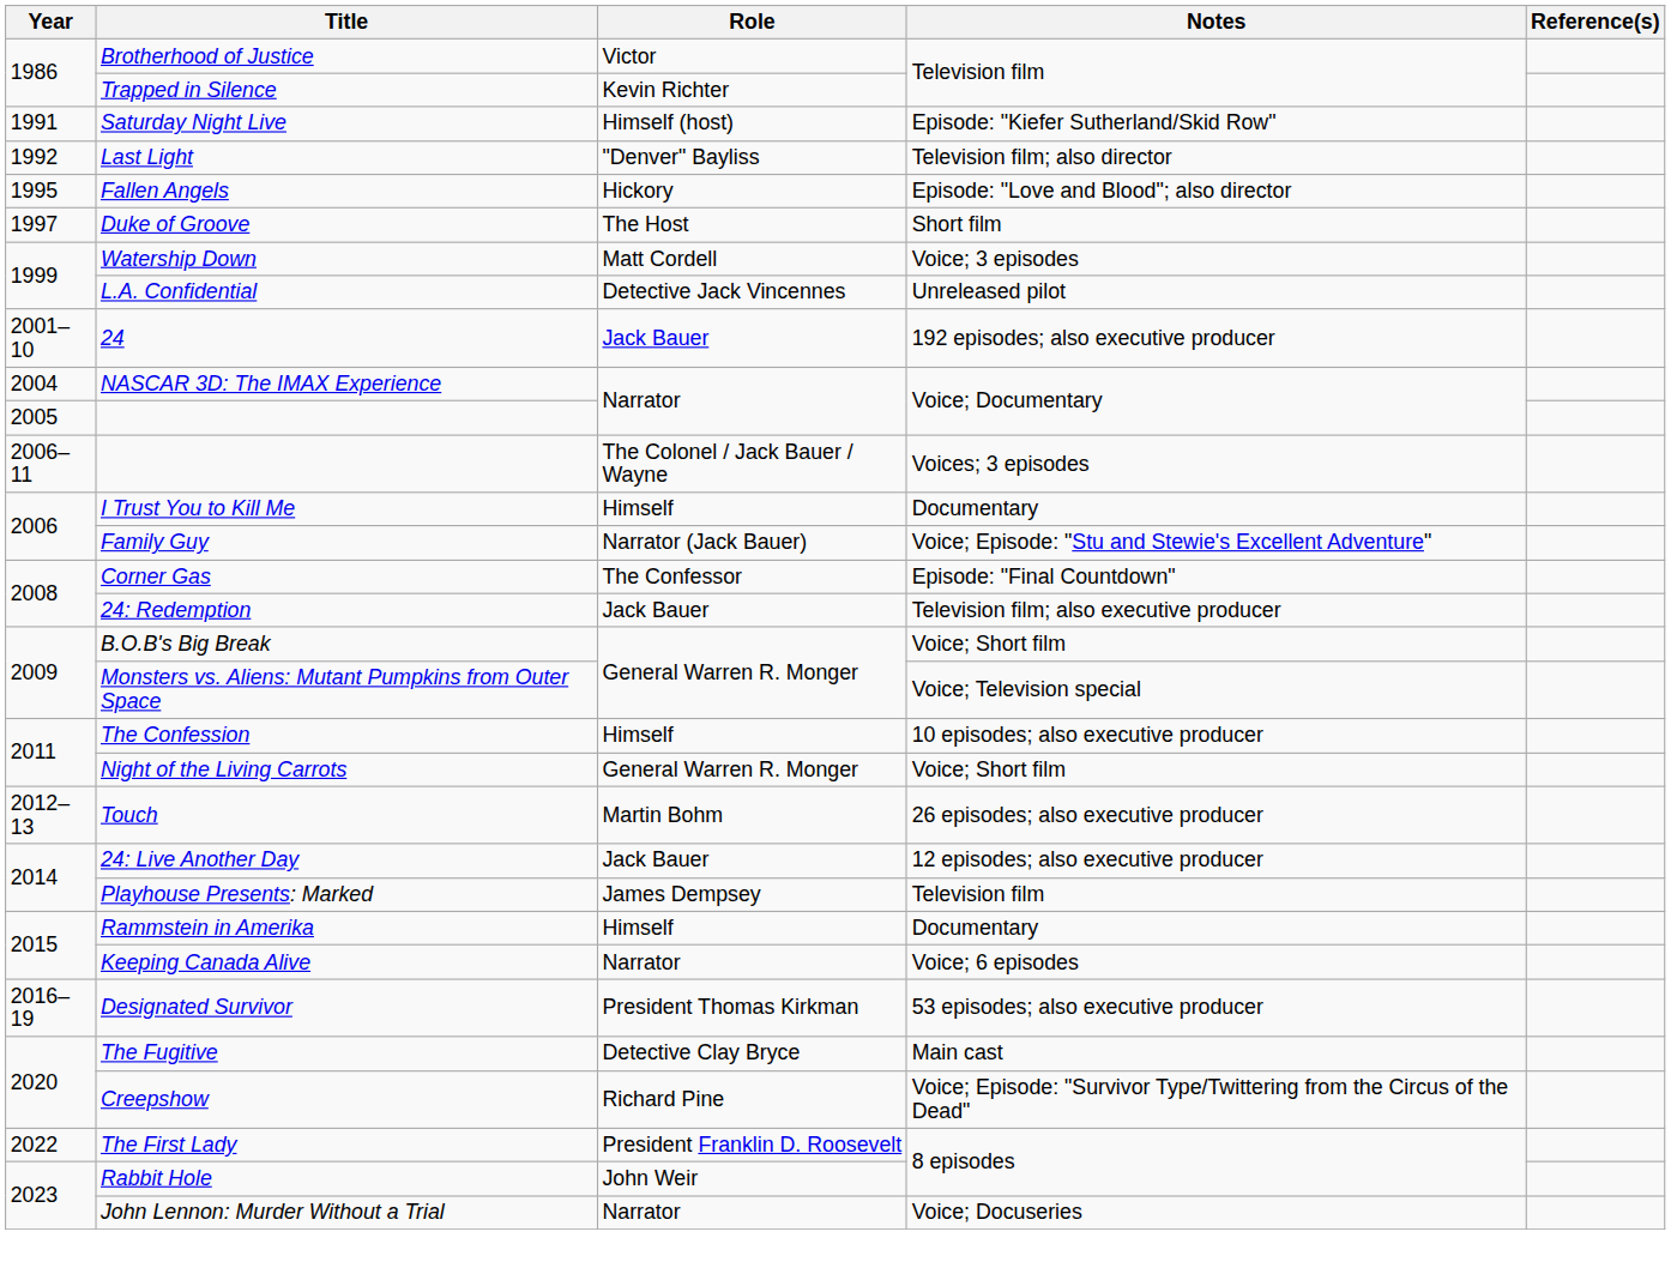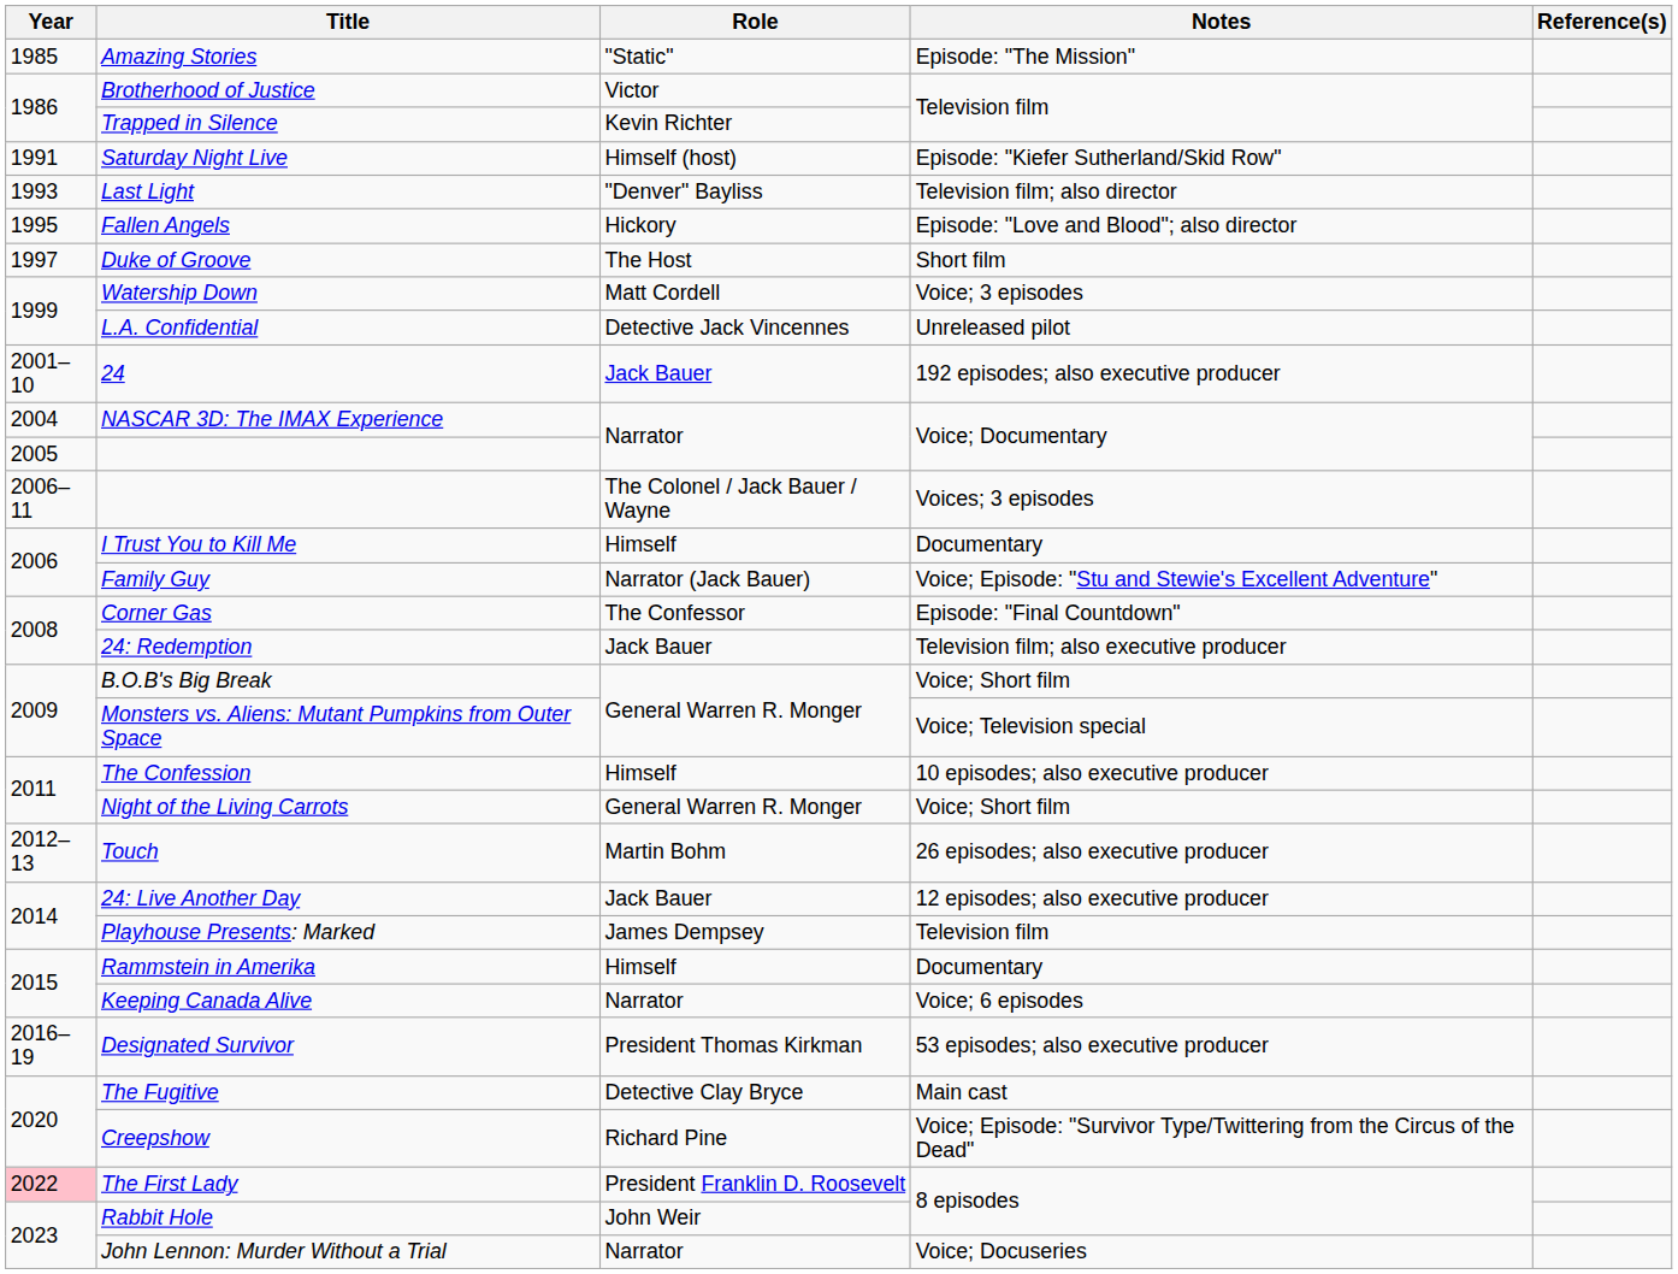 <table class="wikitable sortable">
 <tr>
 <th>Year</th>
 <th>Title</th>
 <th>Role</th>
 <th class="unsortable">Notes</th>
 <th class="unsortable">Reference(s)</th>
+</tr>
+<tr>
+<td>1985</td>
+<td><em><a href='#'>Amazing Stories</a></em></td>
+<td>"Static"</td>
+<td>Episode: "The Mission"</td>
+<td></td>
 </tr>
 <tr>
 <td rowspan="2">1986</td>
 <td><em><a href='#'>Brotherhood of Justice</a></em></td>
 <td>Victor</td>
 <td rowspan="2">Television film</td>
 <td></td>
 </tr>
 <tr>
 <td><em><a href='#'>Trapped in Silence</a></em></td>
 <td>Kevin Richter</td>
 <td></td>
 </tr>
 <tr>
 <td>1991</td>
 <td><em><a href='#'>Saturday Night Live</a></em></td>
 <td>Himself (host)</td>
 <td>Episode: "Kiefer Sutherland/Skid Row"</td>
 <td></td>
 </tr>
 <tr>
-<td>1992</td>
+<td>1993</td>
 <td><em><a href='#'>Last Light</a></em></td>
 <td>"Denver" Bayliss</td>
 <td>Television film; also director</td>
 <td></td>
 </tr>
 <tr>
 <td>1995</td>
 <td><em><a href='#'>Fallen Angels</a></em></td>
 <td>Hickory</td>
 <td>Episode: "Love and Blood"; also director</td>
 <td></td>
 </tr>
 <tr>
 <td>1997</td>
 <td><em><a href='#'>Duke of Groove</a></em></td>
 <td>The Host</td>
 <td>Short film</td>
 <td></td>
 </tr>
 <tr>
 <td rowspan="2">1999</td>
 <td><em><a href='#'>Watership Down</a></em></td>
 <td>Matt Cordell</td>
 <td>Voice; 3 episodes</td>
 <td></td>
 </tr>
 <tr>
 <td><em><a href='#'>L.A. Confidential</a></em></td>
 <td>Detective Jack Vincennes</td>
 <td>Unreleased pilot</td>
 <td></td>
 </tr>
 <tr>
 <td>2001–10</td>
 <td><em><a href='#'>24</a></em></td>
 <td><a href='#'>Jack Bauer</a></td>
 <td>192 episodes; also executive producer</td>
 <td></td>
 </tr>
 <tr>
 <td>2004</td>
 <td><em><a href='#'>NASCAR 3D: The IMAX Experience</a></em></td>
 <td rowspan="2">Narrator</td>
 <td rowspan="2">Voice; Documentary</td>
 <td></td>
 </tr>
 <tr>
 <td>2005</td>
 <td><em></em></td>
 <td></td>
 </tr>
 <tr>
 <td>2006–11</td>
 <td><em></em></td>
 <td>The Colonel / Jack Bauer / Wayne</td>
 <td>Voices; 3 episodes</td>
 <td></td>
 </tr>
 <tr>
 <td rowspan="2">2006</td>
 <td><em><a href='#'>I Trust You to Kill Me</a></em></td>
 <td>Himself</td>
 <td>Documentary</td>
 <td></td>
 </tr>
 <tr>
 <td><em><a href='#'>Family Guy</a></em></td>
 <td>Narrator (Jack Bauer)</td>
 <td>Voice; Episode: "<a href='#'>Stu and Stewie's Excellent Adventure</a>"</td>
 <td></td>
 </tr>
 <tr>
 <td rowspan="2">2008</td>
 <td><em><a href='#'>Corner Gas</a></em></td>
 <td>The Confessor</td>
 <td>Episode: "Final Countdown"</td>
 <td></td>
 </tr>
 <tr>
 <td><em><a href='#'>24: Redemption</a></em></td>
 <td>Jack Bauer</td>
 <td>Television film; also executive producer</td>
 <td></td>
 </tr>
 <tr>
 <td rowspan="2">2009</td>
 <td><em>B.O.B's Big Break</em></td>
 <td rowspan="2">General Warren R. Monger</td>
 <td>Voice; Short film</td>
 <td></td>
 </tr>
 <tr>
 <td><em><a href='#'>Monsters vs. Aliens: Mutant Pumpkins from Outer Space</a></em></td>
 <td>Voice; Television special</td>
 <td></td>
 </tr>
 <tr>
 <td rowspan="2">2011</td>
 <td data-sort-value="Confession, The"><em><a href='#'>The Confession</a></em></td>
 <td>Himself</td>
 <td>10 episodes; also executive producer</td>
 <td></td>
 </tr>
 <tr>
 <td><em><a href='#'>Night of the Living Carrots</a></em></td>
 <td>General Warren R. Monger</td>
 <td>Voice; Short film</td>
 <td></td>
 </tr>
 <tr>
 <td>2012–13</td>
 <td><em><a href='#'>Touch</a></em></td>
 <td>Martin Bohm</td>
 <td>26 episodes; also executive producer</td>
 <td></td>
 </tr>
 <tr>
 <td rowspan="2">2014</td>
 <td><em><a href='#'>24: Live Another Day</a></em></td>
 <td>Jack Bauer</td>
 <td>12 episodes; also executive producer</td>
 <td></td>
 </tr>
 <tr>
 <td><em><a href='#'>Playhouse Presents</a>: Marked</em></td>
 <td>James Dempsey</td>
 <td>Television film</td>
 <td></td>
 </tr>
 <tr>
 <td rowspan="2">2015</td>
 <td><em><a href='#'>Rammstein in Amerika</a></em></td>
 <td>Himself</td>
 <td>Documentary</td>
 <td></td>
 </tr>
 <tr>
 <td><em><a href='#'>Keeping Canada Alive</a></em></td>
 <td>Narrator</td>
 <td>Voice; 6 episodes</td>
 <td></td>
 </tr>
 <tr>
 <td>2016–19</td>
 <td><em><a href='#'>Designated Survivor</a></em></td>
 <td>President Thomas Kirkman</td>
 <td>53 episodes; also executive producer</td>
 <td></td>
 </tr>
 <tr>
 <td rowspan="2">2020</td>
 <td data-sort-value="Fugitive, The"><em><a href='#'>The Fugitive</a></em></td>
 <td>Detective Clay Bryce</td>
 <td>Main cast</td>
 <td></td>
 </tr>
 <tr>
 <td><em><a href='#'>Creepshow</a></em></td>
 <td>Richard Pine</td>
 <td>Voice; Episode: "Survivor Type/Twittering from the Circus of the Dead"</td>
 <td></td>
 </tr>
 <tr>
-<td>2022</td>
+<td style="background: pink;">2022</td>
 <td data-sort-value="First Lady, The"><em><a href='#'>The First Lady</a></em></td>
 <td>President <a href='#'>Franklin D. Roosevelt</a></td>
 <td rowspan="2">8 episodes</td>
 <td></td>
 </tr>
 <tr>
 <td rowspan="2">2023</td>
 <td><em><a href='#'>Rabbit Hole</a></em></td>
 <td>John Weir</td>
 <td></td>
 </tr>
 <tr>
 <td><em>John Lennon: Murder Without a Trial</em></td>
 <td>Narrator</td>
 <td>Voice; Docuseries</td>
 <td></td>
 </tr>
 </table>
